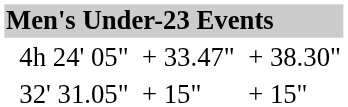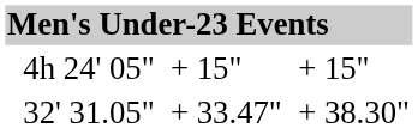 <table>
 <tr style="background:#ccc;">
 <td colspan=7><strong>Men's Under-23 Events</strong></td>
 </tr>
 <tr>
 <td><br></td>
 <td></td>
 <td>4h 24' 05"</td>
 <td></td>
-<td>+ 33.47"</td>
+<td>+ 15"</td>
 <td></td>
-<td>+ 38.30"</td>
+<td>+ 15"</td>
 </tr>
 <tr>
 <td><br></td>
 <td></td>
 <td>32' 31.05"</td>
 <td></td>
-<td>+ 15"</td>
+<td>+ 33.47"</td>
 <td></td>
-<td>+ 15"</td>
+<td>+ 38.30"</td>
 </tr>
 </table>
